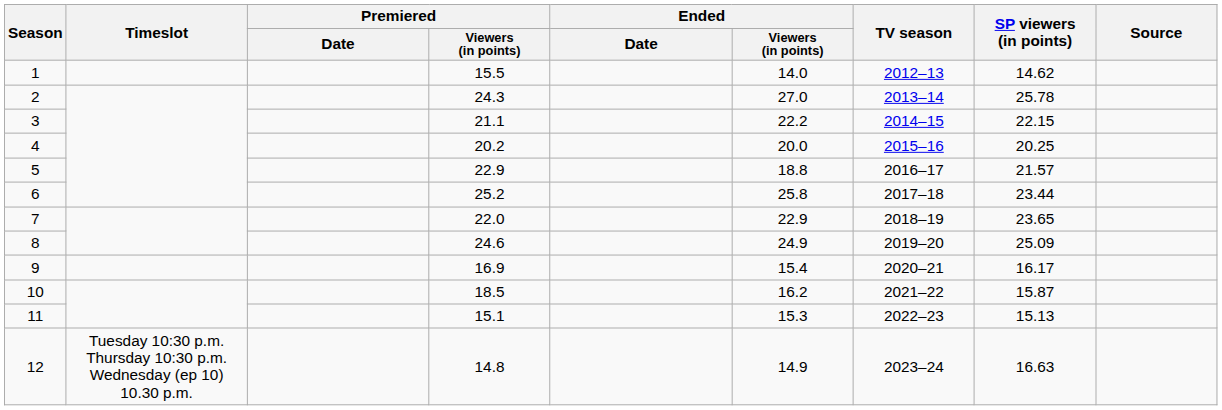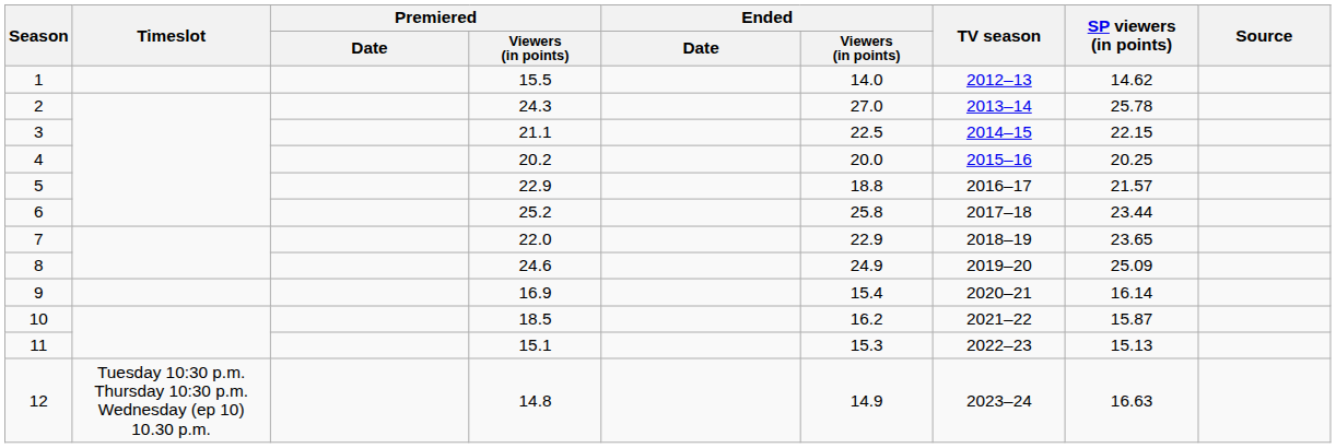 <table class="wikitable" style="text-align:center; width:100%">
 <tr>
 <th rowspan="2">Season</th>
 <th rowspan="2">Timeslot</th>
 <th colspan="2" width="25%">Premiered</th>
 <th colspan="2" width="25%">Ended</th>
 <th rowspan="2" width="10%">TV season</th>
 <th rowspan="2" width="10%"><a href='#'>SP</a> viewers<br>(in points)</th>
 <th rowspan="2" width="10%">Source</th>
 </tr>
 <tr>
 <th>Date</th>
 <th span style="width:10%; font-size:smaller; font-weight:bold; line-height:100%">Viewers<br>(in points)</th>
 <th>Date</th>
 <th span style="width:10%; font-size:smaller; font-weight:bold; line-height:100%">Viewers<br>(in points)</th>
 </tr>
 <tr>
 <td>1</td>
 <td></td>
 <td></td>
 <td>15.5</td>
 <td></td>
 <td>14.0</td>
 <td><a href='#'>2012–13</a></td>
 <td>14.62</td>
 <td></td>
 </tr>
 <tr>
 <td>2</td>
 <td rowspan="5"></td>
 <td></td>
 <td>24.3</td>
 <td></td>
 <td>27.0</td>
 <td><a href='#'>2013–14</a></td>
 <td>25.78</td>
 <td></td>
 </tr>
 <tr>
 <td>3</td>
 <td></td>
 <td>21.1</td>
 <td></td>
-<td>22.2</td>
+<td>22.5</td>
 <td><a href='#'>2014–15</a></td>
 <td>22.15</td>
 <td></td>
 </tr>
 <tr>
 <td>4</td>
 <td></td>
 <td>20.2</td>
 <td></td>
 <td>20.0</td>
 <td><a href='#'>2015–16</a></td>
 <td>20.25</td>
 <td></td>
 </tr>
 <tr>
 <td>5</td>
 <td></td>
 <td>22.9</td>
 <td></td>
 <td>18.8</td>
 <td>2016–17</td>
 <td>21.57</td>
 <td></td>
 </tr>
 <tr>
 <td>6</td>
 <td></td>
 <td>25.2</td>
 <td></td>
 <td>25.8</td>
 <td>2017–18</td>
 <td>23.44</td>
 <td></td>
 </tr>
 <tr>
 <td>7</td>
 <td rowspan="2"></td>
 <td></td>
 <td>22.0</td>
 <td></td>
 <td>22.9</td>
 <td>2018–19</td>
 <td>23.65</td>
 <td></td>
 </tr>
 <tr>
 <td>8</td>
 <td></td>
 <td>24.6</td>
 <td></td>
 <td>24.9</td>
 <td>2019–20</td>
 <td>25.09</td>
 <td></td>
 </tr>
 <tr>
 <td>9</td>
 <td></td>
 <td></td>
 <td>16.9</td>
 <td></td>
 <td>15.4</td>
 <td>2020–21</td>
-<td>16.17</td>
+<td>16.14</td>
 <td></td>
 </tr>
 <tr>
 <td>10</td>
 <td rowspan="2"></td>
 <td></td>
 <td>18.5</td>
 <td></td>
 <td>16.2</td>
 <td>2021–22</td>
 <td>15.87</td>
 <td></td>
 </tr>
 <tr>
 <td>11</td>
 <td></td>
 <td>15.1</td>
 <td></td>
 <td>15.3</td>
 <td>2022–23</td>
 <td>15.13</td>
 <td></td>
 </tr>
 <tr>
 <td>12</td>
 <td>Tuesday 10:30 p.m. Thursday 10:30 p.m. Wednesday (ep 10) 10.30 p.m.</td>
 <td></td>
 <td>14.8</td>
 <td></td>
 <td>14.9</td>
 <td>2023–24</td>
 <td>16.63</td>
 <td></td>
 </tr>
 </table>
